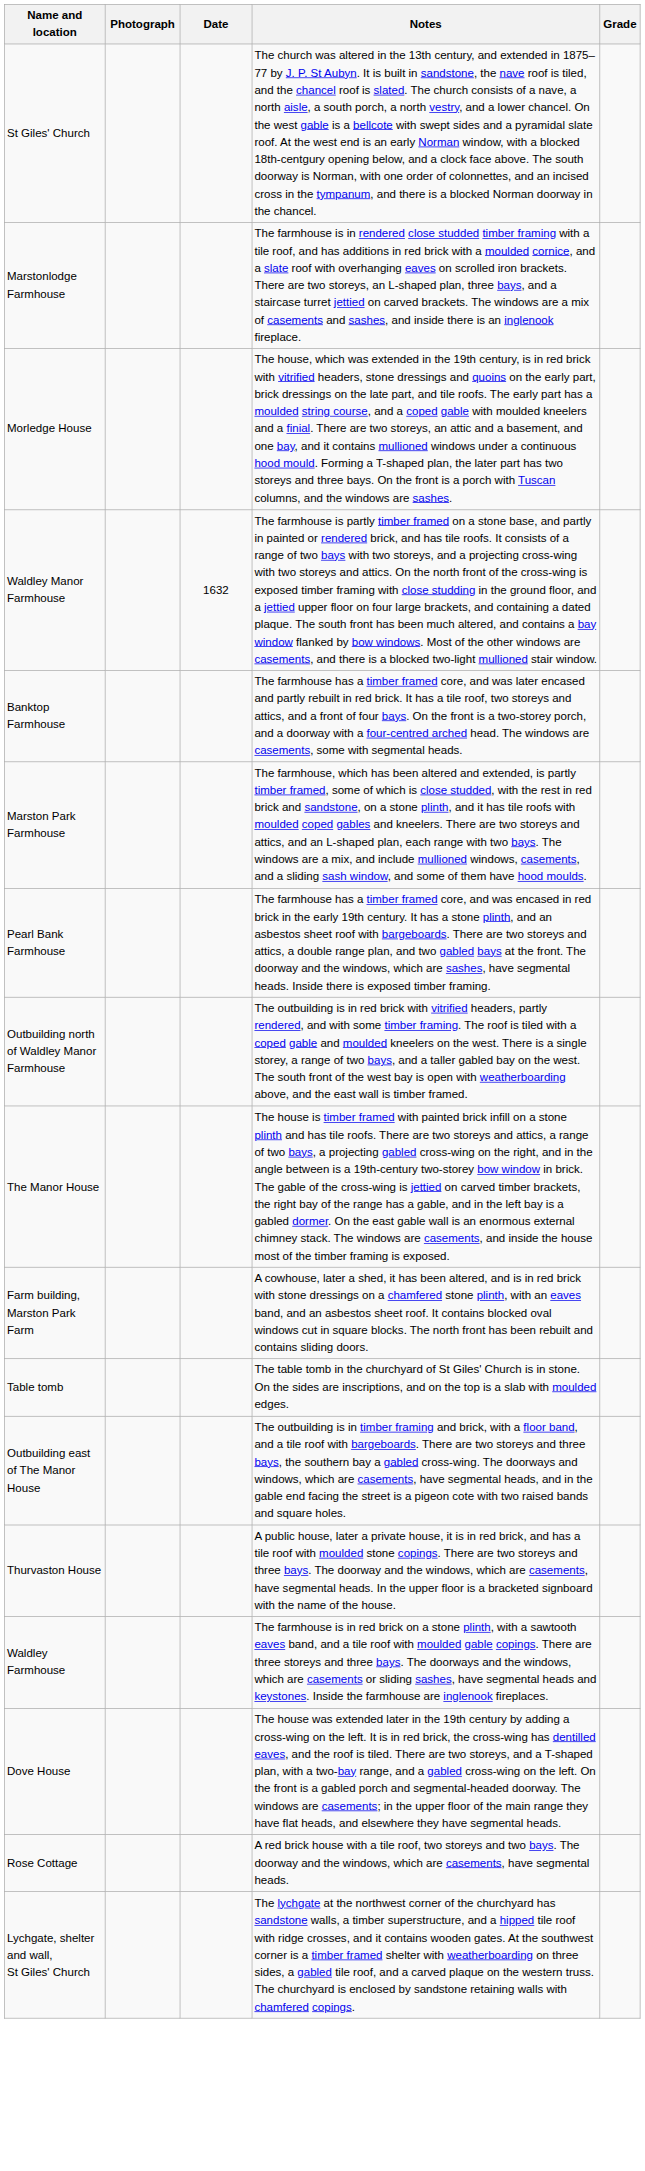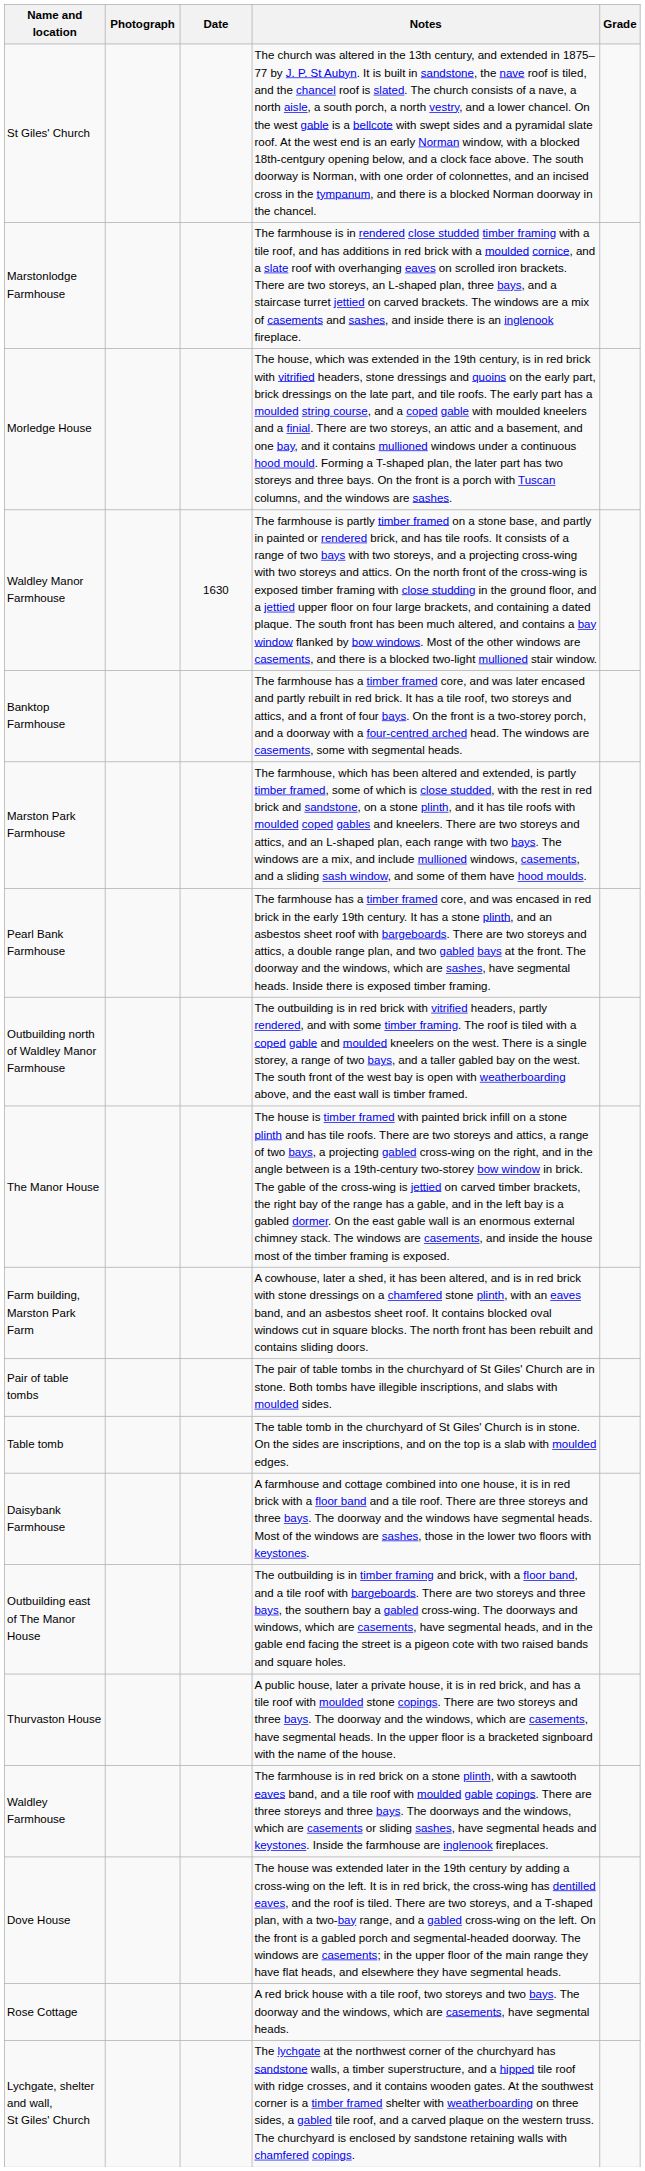 <table class="wikitable sortable plainrowheaders" style="width:100%; border:0; text-align:left; line-height:150%;">
 <tr>
 <th scope="col"  style="width:150px">Name and location</th>
 <th scope="col"  style="width:100px" class="unsortable">Photograph</th>
 <th scope="col"  style="width:120px">Date</th>
 <th scope="col"  style="width:650px" class="unsortable">Notes</th>
 <th scope="col"  style="width:50px">Grade</th>
 </tr>
 <tr>
 <td>St Giles' Church<br><small></small></td>
 <td></td>
 <td align="center"></td>
 <td>The church was altered in the 13th century, and extended in 1875–77 by <a href='#'>J. P. St Aubyn</a>.  It is built in <a href='#'>sandstone</a>, the <a href='#'>nave</a> roof is tiled, and the <a href='#'>chancel</a> roof is <a href='#'>slated</a>.  The church consists of a nave, a north <a href='#'>aisle</a>, a south porch, a north <a href='#'>vestry</a>, and a lower chancel.  On the west <a href='#'>gable</a> is a <a href='#'>bellcote</a> with swept sides and a pyramidal slate roof.  At the west end is an early <a href='#'>Norman</a> window, with a blocked 18th-centgury opening below, and a clock face above.  The south doorway is Norman, with one order of colonnettes, and an incised cross in the <a href='#'>tympanum</a>, and there is a blocked Norman doorway in the chancel.</td>
 <td align="center" ></td>
 </tr>
 <tr>
 <td>Marstonlodge Farmhouse<br><small></small></td>
 <td></td>
 <td align="center"></td>
 <td>The farmhouse is in <a href='#'>rendered</a> <a href='#'>close studded</a> <a href='#'>timber framing</a> with a tile roof, and has additions in red brick with a <a href='#'>moulded</a> <a href='#'>cornice</a>, and a <a href='#'>slate</a> roof with overhanging <a href='#'>eaves</a> on scrolled iron brackets.  There are two storeys, an L-shaped plan, three <a href='#'>bays</a>, and a staircase turret <a href='#'>jettied</a> on carved brackets.  The windows are a mix of <a href='#'>casements</a> and <a href='#'>sashes</a>, and inside there is an <a href='#'>inglenook</a> fireplace.</td>
 <td align="center" ></td>
 </tr>
 <tr>
 <td>Morledge House<br><small></small></td>
 <td></td>
 <td align="center"></td>
 <td>The house, which was extended in the 19th century, is in red brick with <a href='#'>vitrified</a> headers, stone dressings and <a href='#'>quoins</a> on the early part, brick dressings on the  late part, and tile roofs.  The early part has a <a href='#'>moulded</a> <a href='#'>string course</a>, and a <a href='#'>coped</a> <a href='#'>gable</a> with moulded kneelers and a <a href='#'>finial</a>.  There are two storeys, an attic and a basement, and one <a href='#'>bay</a>, and it contains <a href='#'>mullioned</a> windows under a continuous <a href='#'>hood mould</a>.  Forming a T-shaped plan, the later part has two storeys and three bays.  On the front is a porch with <a href='#'>Tuscan</a> columns, and the windows are <a href='#'>sashes</a>.</td>
 <td align="center" ></td>
 </tr>
 <tr>
 <td>Waldley Manor Farmhouse<br><small></small></td>
 <td></td>
-<td align="center">1632</td>
+<td align="center">1630</td>
 <td>The farmhouse is partly <a href='#'>timber framed</a> on a stone base, and partly in painted or <a href='#'>rendered</a> brick, and has tile roofs.  It consists of a range of two <a href='#'>bays</a> with two storeys, and a projecting cross-wing with two storeys and attics.  On the north front of the cross-wing is exposed timber framing with <a href='#'>close studding</a> in the ground floor, and a <a href='#'>jettied</a> upper floor on four large brackets, and containing a dated plaque.  The south front has been much altered, and contains a <a href='#'>bay window</a> flanked by <a href='#'>bow windows</a>.  Most of the other windows are <a href='#'>casements</a>, and there is a blocked two-light <a href='#'>mullioned</a> stair window.</td>
 <td align="center" ></td>
 </tr>
 <tr>
 <td>Banktop Farmhouse<br><small></small></td>
 <td></td>
 <td align="center"></td>
 <td>The farmhouse has a <a href='#'>timber framed</a> core, and was later encased and partly rebuilt in red brick.  It has a tile roof, two storeys and attics, and a front of four <a href='#'>bays</a>.  On the front is a two-storey porch, and a doorway with a <a href='#'>four-centred arched</a> head.  The windows are <a href='#'>casements</a>, some with segmental heads.</td>
 <td align="center" ></td>
 </tr>
 <tr>
 <td>Marston Park Farmhouse<br><small></small></td>
 <td></td>
 <td align="center"></td>
 <td>The farmhouse, which has been altered and extended, is partly <a href='#'>timber framed</a>, some of which is <a href='#'>close studded</a>, with the rest in red brick and <a href='#'>sandstone</a>, on a stone <a href='#'>plinth</a>, and it has tile roofs with <a href='#'>moulded</a> <a href='#'>coped</a> <a href='#'>gables</a> and kneelers.  There are two storeys and attics, and an L-shaped plan, each range with two <a href='#'>bays</a>.  The windows are a mix, and include <a href='#'>mullioned</a> windows, <a href='#'>casements</a>, and a sliding <a href='#'>sash window</a>, and some of them have <a href='#'>hood moulds</a>.</td>
 <td align="center" ></td>
 </tr>
 <tr>
 <td>Pearl Bank Farmhouse<br><small></small></td>
 <td></td>
 <td align="center"></td>
 <td>The farmhouse has a <a href='#'>timber framed</a> core, and was encased in red brick in the early 19th century.  It has a stone <a href='#'>plinth</a>, and an asbestos sheet roof with <a href='#'>bargeboards</a>.  There are two storeys and attics, a double range plan, and two <a href='#'>gabled</a> <a href='#'>bays</a> at the front.  The doorway and the windows, which are <a href='#'>sashes</a>, have segmental heads.  Inside there is exposed timber framing.</td>
 <td align="center" ></td>
 </tr>
 <tr>
 <td>Outbuilding north of Waldley Manor Farmhouse<br><small></small></td>
 <td></td>
 <td align="center"></td>
 <td>The outbuilding is in red brick with <a href='#'>vitrified</a> headers, partly <a href='#'>rendered</a>, and with some <a href='#'>timber framing</a>.  The roof is tiled with a <a href='#'>coped</a> <a href='#'>gable</a> and <a href='#'>moulded</a> kneelers on the west.  There is a single storey, a range of two <a href='#'>bays</a>, and a taller gabled bay on the west.  The south front of the west bay is open with <a href='#'>weatherboarding</a> above, and the east wall is timber framed.</td>
 <td align="center" ></td>
 </tr>
 <tr>
 <td>The Manor House<br><small></small></td>
 <td></td>
 <td align="center"></td>
 <td>The house is <a href='#'>timber framed</a> with painted brick infill on a stone <a href='#'>plinth</a> and has tile roofs.  There are two storeys and attics, a range of two <a href='#'>bays</a>, a projecting <a href='#'>gabled</a> cross-wing on the right, and in the angle between is a 19th-century two-storey <a href='#'>bow window</a> in brick.  The gable of the cross-wing is <a href='#'>jettied</a> on carved timber brackets, the right bay of the range has a gable, and in the left bay is a gabled <a href='#'>dormer</a>.  On the east gable wall is an enormous external chimney stack.  The windows are <a href='#'>casements</a>, and inside the house most of the timber framing is exposed.</td>
 <td align="center" ></td>
 </tr>
 <tr>
 <td>Farm building, Marston Park Farm<br><small></small></td>
 <td></td>
 <td align="center"></td>
 <td>A cowhouse, later a shed, it has been altered, and is in red brick with stone dressings on a <a href='#'>chamfered</a> stone <a href='#'>plinth</a>, with an <a href='#'>eaves</a> band, and an asbestos sheet roof.  It contains blocked oval windows cut in square blocks.  The north front has been rebuilt and contains sliding doors.</td>
 <td align="center" ></td>
 </tr>
 <tr>
+<td>Pair of table tombs<br><small></small></td>
+<td></td>
+<td align="center"></td>
+<td>The pair of table tombs in the churchyard of St Giles' Church are in stone.  Both tombs have illegible inscriptions, and slabs with <a href='#'>moulded</a> sides.</td>
+<td align="center" ></td>
+</tr>
+<tr>
 <td>Table tomb<br><small></small></td>
 <td></td>
 <td align="center"></td>
 <td>The table tomb in the churchyard of St Giles' Church is in stone.  On the sides are inscriptions, and on the top is a slab with <a href='#'>moulded</a> edges.</td>
+<td align="center" ></td>
+</tr>
+<tr>
+<td>Daisybank Farmhouse<br><small></small></td>
+<td></td>
+<td align="center"></td>
+<td>A farmhouse and cottage combined into one house, it is in red brick with a <a href='#'>floor band</a> and a tile roof. There are three storeys and three <a href='#'>bays</a>.  The doorway and the windows have segmental heads.  Most of the windows are <a href='#'>sashes</a>, those in the lower two floors with <a href='#'>keystones</a>.</td>
 <td align="center" ></td>
 </tr>
 <tr>
 <td>Outbuilding east of The Manor House<br><small></small></td>
 <td></td>
 <td align="center"></td>
 <td>The outbuilding is in <a href='#'>timber framing</a> and brick, with a <a href='#'>floor band</a>, and a tile roof with <a href='#'>bargeboards</a>.  There are two storeys and three <a href='#'>bays</a>, the southern bay a <a href='#'>gabled</a> cross-wing.  The doorways and windows, which are <a href='#'>casements</a>, have segmental heads, and in the gable end facing the street is a pigeon cote with two raised bands and square holes.</td>
 <td align="center" ></td>
 </tr>
 <tr>
 <td>Thurvaston House<br><small></small></td>
 <td></td>
 <td align="center"></td>
 <td>A public house, later a private house, it is in red brick, and has a tile roof with <a href='#'>moulded</a> stone <a href='#'>copings</a>.  There are two storeys and three <a href='#'>bays</a>.  The doorway and the windows, which are <a href='#'>casements</a>, have segmental heads.  In the upper floor is a bracketed signboard with the name of the house.</td>
 <td align="center" ></td>
 </tr>
 <tr>
 <td>Waldley Farmhouse<br><small></small></td>
 <td></td>
 <td align="center"></td>
 <td>The farmhouse is in red brick on a stone <a href='#'>plinth</a>, with a sawtooth <a href='#'>eaves</a> band, and a tile roof with <a href='#'>moulded</a> <a href='#'>gable</a> <a href='#'>copings</a>.  There are three storeys and three <a href='#'>bays</a>.  The doorways and the windows, which are <a href='#'>casements</a> or sliding <a href='#'>sashes</a>, have segmental heads and <a href='#'>keystones</a>.  Inside the farmhouse are <a href='#'>inglenook</a> fireplaces.</td>
 <td align="center" ></td>
 </tr>
 <tr>
 <td>Dove House<br><small></small></td>
 <td></td>
 <td align="center"></td>
 <td>The house was extended later in the 19th century by adding a cross-wing on the left.  It is in red brick, the cross-wing has <a href='#'>dentilled</a> <a href='#'>eaves</a>, and the roof is tiled.  There are two storeys, and a T-shaped plan, with a two-<a href='#'>bay</a> range, and a <a href='#'>gabled</a> cross-wing on the left.  On the front is a gabled porch and segmental-headed doorway.  The windows are <a href='#'>casements</a>; in the upper floor of the main range they have flat heads, and elsewhere they have segmental heads.</td>
 <td align="center" ></td>
 </tr>
 <tr>
 <td>Rose Cottage<br><small></small></td>
 <td></td>
 <td align="center"></td>
 <td>A red brick house with a tile roof, two storeys and two <a href='#'>bays</a>.  The doorway and the windows, which are <a href='#'>casements</a>, have segmental heads.</td>
 <td align="center" ></td>
 </tr>
 <tr>
 <td>Lychgate, shelter and wall,<br>St Giles' Church<br><small></small></td>
 <td></td>
 <td align="center"></td>
 <td>The <a href='#'>lychgate</a> at the northwest corner of the churchyard has <a href='#'>sandstone</a> walls, a timber superstructure, and a <a href='#'>hipped</a> tile roof with ridge crosses, and it contains wooden gates.  At the southwest corner is a <a href='#'>timber framed</a> shelter with <a href='#'>weatherboarding</a> on three sides, a <a href='#'>gabled</a> tile roof, and a carved plaque on the western truss.  The churchyard is enclosed by sandstone retaining walls with <a href='#'>chamfered</a> <a href='#'>copings</a>.</td>
 <td align="center" ></td>
 </tr>
 <tr>
 </tr>
 </table>
